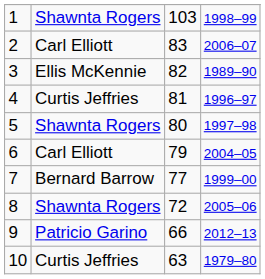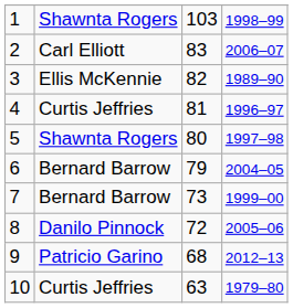 <table class="wikitable">
 <tr>
 </tr>
 <tr>
 <td>1</td>
 <td><a href='#'>Shawnta Rogers</a></td>
 <td>103</td>
 <td style="font-size:80%;"><a href='#'>1998–99</a></td>
 </tr>
 <tr>
 <td>2</td>
 <td>Carl Elliott</td>
 <td>83</td>
 <td style="font-size:80%;"><a href='#'>2006–07</a></td>
 </tr>
 <tr>
 <td>3</td>
 <td>Ellis McKennie</td>
 <td>82</td>
 <td style="font-size:80%;"><a href='#'>1989–90</a></td>
 </tr>
 <tr>
 <td>4</td>
 <td>Curtis Jeffries</td>
 <td>81</td>
 <td style="font-size:80%;"><a href='#'>1996–97</a></td>
 </tr>
 <tr>
 <td>5</td>
 <td><a href='#'>Shawnta Rogers</a></td>
 <td>80</td>
 <td style="font-size:80%;"><a href='#'>1997–98</a></td>
 </tr>
 <tr>
 <td>6</td>
-<td>Carl Elliott</td>
+<td>Bernard Barrow</td>
 <td>79</td>
 <td style="font-size:80%;"><a href='#'>2004–05</a></td>
 </tr>
 <tr>
 <td>7</td>
 <td>Bernard Barrow</td>
-<td>77</td>
+<td>73</td>
 <td style="font-size:80%;"><a href='#'>1999–00</a></td>
 </tr>
 <tr>
 <td>8</td>
-<td><a href='#'>Shawnta Rogers</a></td>
+<td><a href='#'>Danilo Pinnock</a></td>
 <td>72</td>
 <td style="font-size:80%;"><a href='#'>2005–06</a></td>
 </tr>
 <tr>
 <td>9</td>
 <td><a href='#'>Patricio Garino</a></td>
-<td>66</td>
+<td>68</td>
 <td style="font-size:80%;"><a href='#'>2012–13</a></td>
 </tr>
 <tr>
 <td>10</td>
 <td>Curtis Jeffries</td>
 <td>63</td>
 <td style="font-size:80%;"><a href='#'>1979–80</a></td>
 </tr>
 </table>
